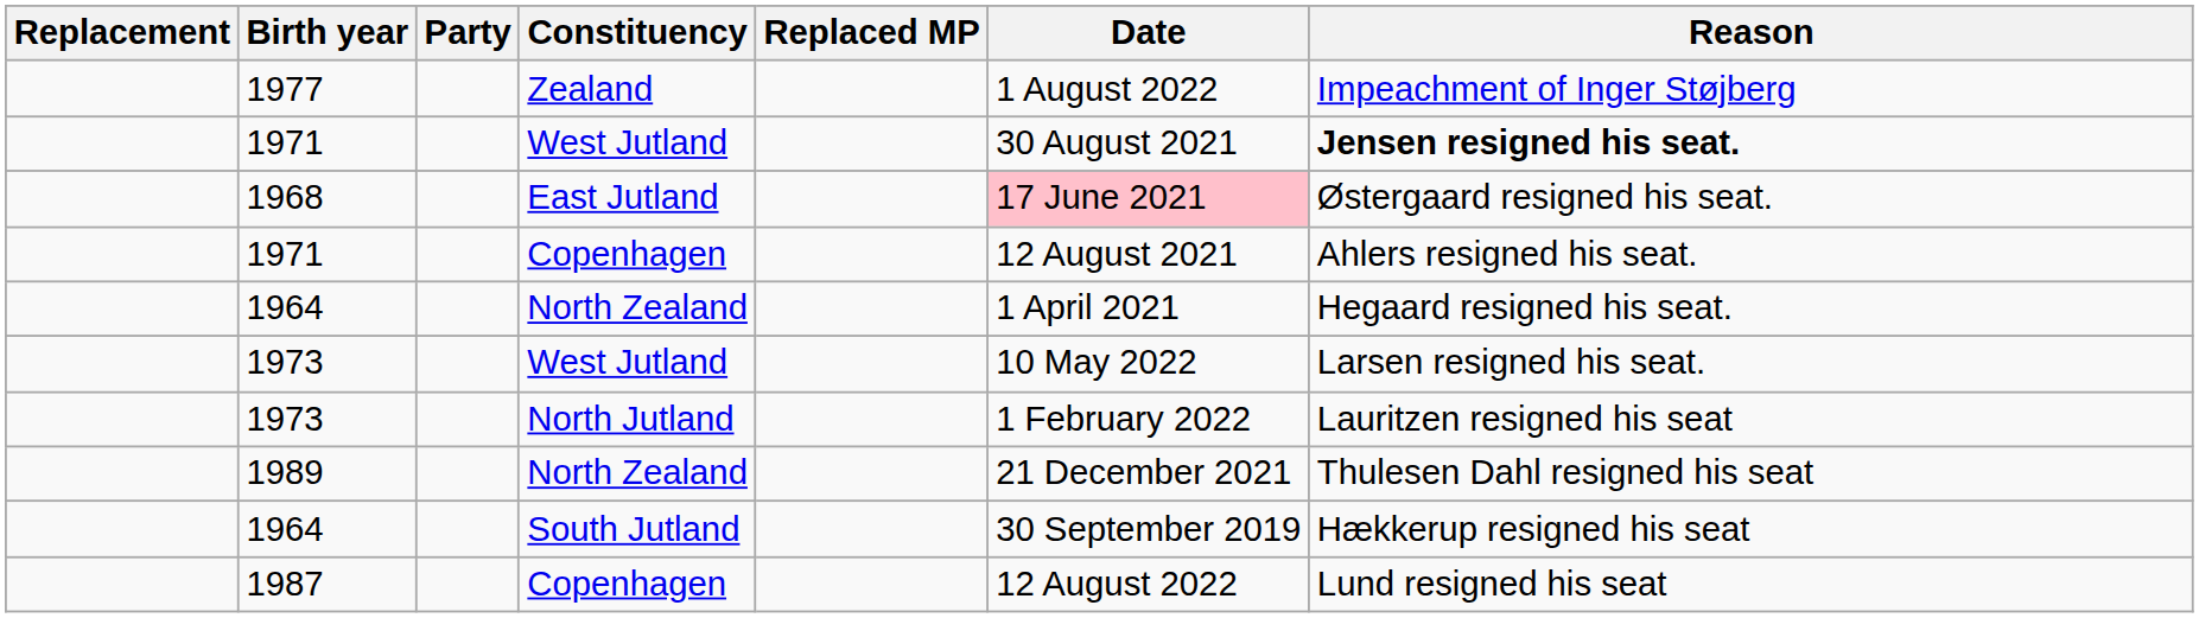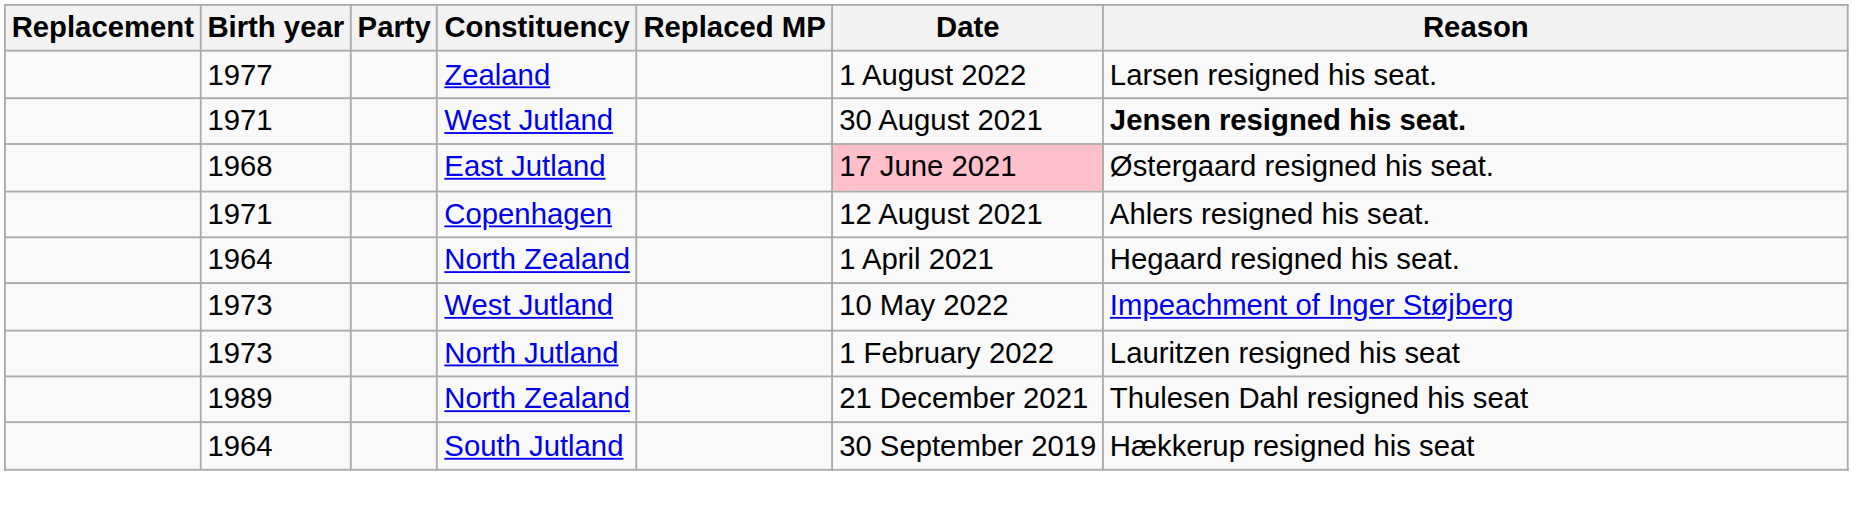 <table class="wikitable sortable">
 <tr>
 <th>Replacement</th>
 <th>Birth year</th>
 <th>Party</th>
 <th>Constituency</th>
 <th>Replaced MP</th>
 <th>Date</th>
 <th width="400px" class="unsortable">Reason</th>
 </tr>
 <tr>
 <td></td>
 <td>1977</td>
 <td data-sort-value="A" style="text-align: left;"></td>
 <td><a href='#'>Zealand</a></td>
 <td></td>
 <td>1 August 2022</td>
-<td><a href='#'>Impeachment of Inger Støjberg</a></td>
+<td>Larsen resigned his seat.</td>
 </tr>
 <tr>
 <td></td>
 <td>1971</td>
 <td data-sort-value="V" style="text-align: left;"></td>
 <td><a href='#'>West Jutland</a></td>
 <td></td>
 <td>30 August 2021</td>
 <td><strong>Jensen resigned his seat.</strong></td>
 </tr>
 <tr>
 <td></td>
 <td>1968</td>
 <td data-sort-value="B" style="text-align: left;"></td>
 <td><a href='#'>East Jutland</a></td>
 <td></td>
 <td style="background: pink;">17 June 2021</td>
 <td>Østergaard resigned his seat.</td>
 </tr>
 <tr>
 <td></td>
 <td>1971</td>
 <td data-sort-value="V" style="text-align: left;"></td>
 <td><a href='#'>Copenhagen</a></td>
 <td></td>
 <td>12 August 2021</td>
 <td>Ahlers resigned his seat.</td>
 </tr>
 <tr>
 <td></td>
 <td>1964</td>
 <td data-sort-value="B" style="text-align: left;"></td>
 <td><a href='#'>North Zealand</a></td>
 <td></td>
 <td>1 April 2021</td>
 <td>Hegaard resigned his seat.</td>
 </tr>
 <tr>
 <td></td>
 <td>1973</td>
 <td data-sort-value="C" style="text-align: left;"></td>
 <td><a href='#'>West Jutland</a></td>
 <td></td>
 <td>10 May 2022</td>
-<td>Larsen resigned his seat.</td>
+<td><a href='#'>Impeachment of Inger Støjberg</a></td>
 </tr>
 <tr>
 <td></td>
 <td>1973</td>
 <td data-sort-value="V" style="text-align: left;"></td>
 <td><a href='#'>North Jutland</a></td>
 <td></td>
 <td>1 February 2022</td>
 <td>Lauritzen resigned his seat</td>
 </tr>
 <tr>
 <td></td>
 <td>1989</td>
 <td data-sort-value="A" style="text-align: left;"></td>
 <td><a href='#'>North Zealand</a></td>
 <td></td>
 <td>21 December 2021</td>
 <td>Thulesen Dahl resigned his seat</td>
 </tr>
 <tr>
 <td></td>
 <td>1964</td>
 <td data-sort-value="O" style="text-align: left;"></td>
 <td><a href='#'>South Jutland</a></td>
 <td></td>
 <td>30 September 2019</td>
 <td>Hækkerup resigned his seat</td>
 </tr>
-<tr>
-<td></td>
-<td>1987</td>
-<td data-sort-value="ZA" style="text-align: left;"></td>
-<td><a href='#'>Copenhagen</a></td>
-<td></td>
-<td>12 August 2022</td>
-<td>Lund resigned his seat</td>
-</tr>
 </table>
